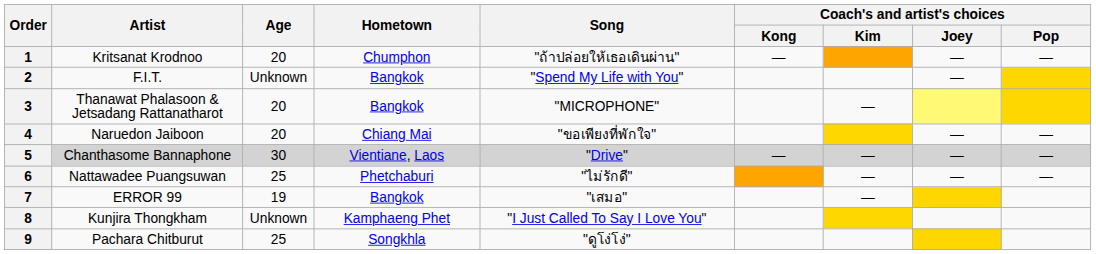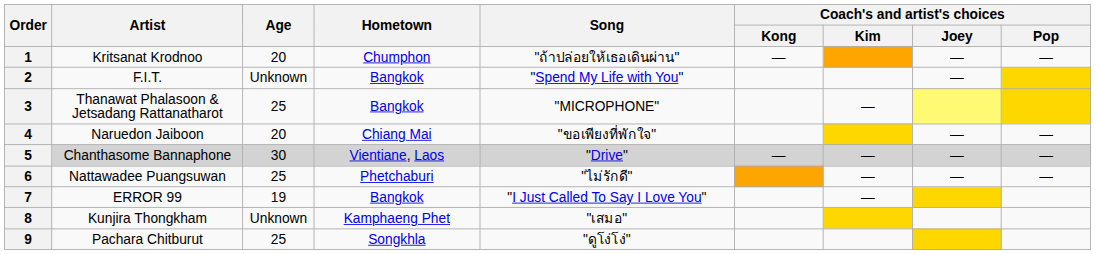 <table class="wikitable" style="text-align:center; line-height:17px; width:100%;">
 <tr>
 <th scope="col" rowspan="2" style="width:02%;">Order</th>
 <th scope="col" rowspan="2" style="width:15%;">Artist</th>
 <th scope="col" rowspan="2" style="width:04%;">Age</th>
 <th scope="col" rowspan="2" style="width:13%;">Hometown</th>
 <th scope="col" rowspan="2" style="width:20%;">Song</th>
 <th scope="col" colspan="4" style="width:30%;">Coach's and artist's choices</th>
 </tr>
 <tr>
 <th style="width:07%;">Kong</th>
 <th style="width:07%;">Kim</th>
 <th style="width:07%;">Joey</th>
 <th style="width:07%;">Pop</th>
 </tr>
 <tr>
 <th>1</th>
 <td>Kritsanat Krodnoo</td>
 <td>20</td>
 <td><a href='#'>Chumphon</a></td>
 <td>"ถ้าปล่อยให้เธอเดินผ่าน"</td>
 <td>—</td>
 <td style="background:orange;"></td>
 <td>—</td>
 <td>—</td>
 </tr>
 <tr>
 <th>2</th>
 <td>F.I.T.</td>
 <td>Unknown</td>
 <td><a href='#'>Bangkok</a></td>
 <td>"<a href='#'>Spend My Life with You</a>"</td>
 <td></td>
 <td></td>
 <td>—</td>
 <td style="background:gold;"></td>
 </tr>
 <tr>
 <th>3</th>
 <td>Thanawat Phalasoon &<br>Jetsadang Rattanatharot</td>
-<td>20</td>
+<td>25</td>
 <td><a href='#'>Bangkok</a></td>
 <td>"MICROPHONE"</td>
 <td></td>
 <td>—</td>
 <td style="background:#fffa73;"></td>
 <td style="background:gold;"></td>
 </tr>
 <tr>
 <th>4</th>
 <td>Naruedon Jaiboon</td>
 <td>20</td>
 <td><a href='#'>Chiang Mai</a></td>
 <td>"ขอเพียงที่พักใจ"</td>
 <td></td>
 <td style="background:gold;"></td>
 <td>—</td>
 <td>—</td>
 </tr>
 <tr bgcolor=lightgrey>
 <th>5</th>
 <td>Chanthasome Bannaphone</td>
 <td>30</td>
 <td><a href='#'>Vientiane</a>, <a href='#'>Laos</a></td>
 <td>"<a href='#'>Drive</a>"</td>
 <td>—</td>
 <td>—</td>
 <td>—</td>
 <td>—</td>
 </tr>
 <tr>
 <th>6</th>
 <td>Nattawadee Puangsuwan</td>
 <td>25</td>
 <td><a href='#'>Phetchaburi</a></td>
 <td>"ไม่รักดี"</td>
 <td style="background:orange;"></td>
 <td>—</td>
 <td>—</td>
 <td>—</td>
 </tr>
 <tr>
 <th>7</th>
 <td>ERROR 99</td>
 <td>19</td>
 <td><a href='#'>Bangkok</a></td>
-<td>"เสมอ"</td>
+<td>"<a href='#'>I Just Called To Say I Love You</a>"</td>
 <td></td>
 <td>—</td>
 <td style="background:gold;"></td>
 <td></td>
 </tr>
 <tr>
 <th>8</th>
 <td>Kunjira Thongkham</td>
 <td>Unknown</td>
 <td><a href='#'>Kamphaeng Phet</a></td>
-<td>"<a href='#'>I Just Called To Say I Love You</a>"</td>
+<td>"เสมอ"</td>
 <td></td>
 <td style="background:gold;"></td>
 <td></td>
 <td></td>
 </tr>
 <tr>
 <th>9</th>
 <td>Pachara Chitburut</td>
 <td>25</td>
 <td><a href='#'>Songkhla</a></td>
 <td>"ดูโง่โง่"</td>
 <td></td>
 <td></td>
 <td style="background:gold;"></td>
 <td></td>
 </tr>
 </table>
